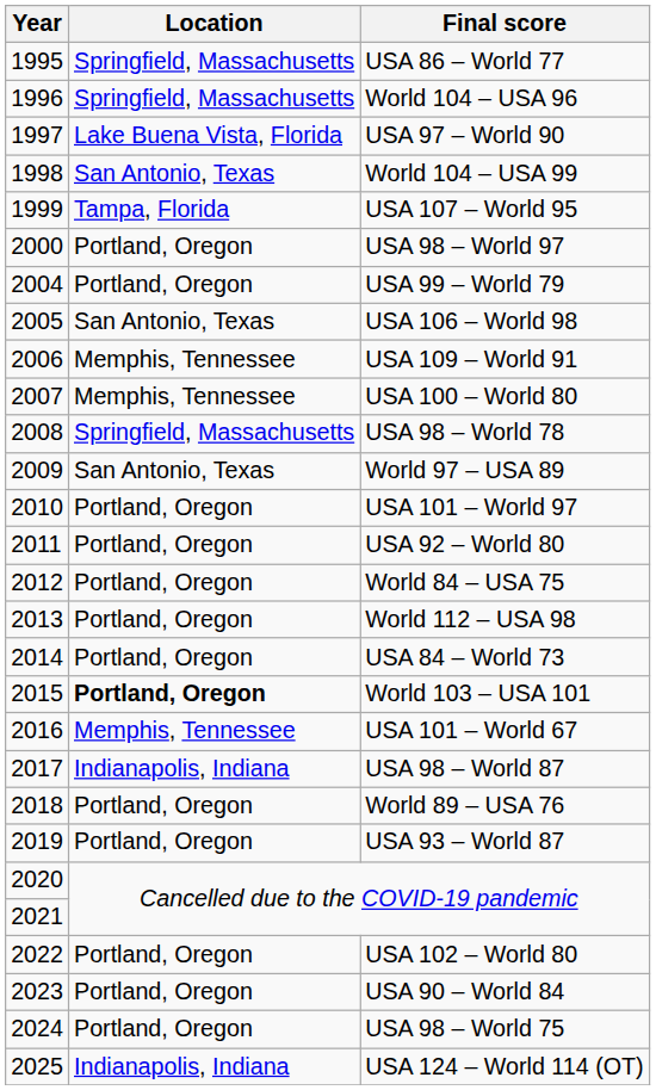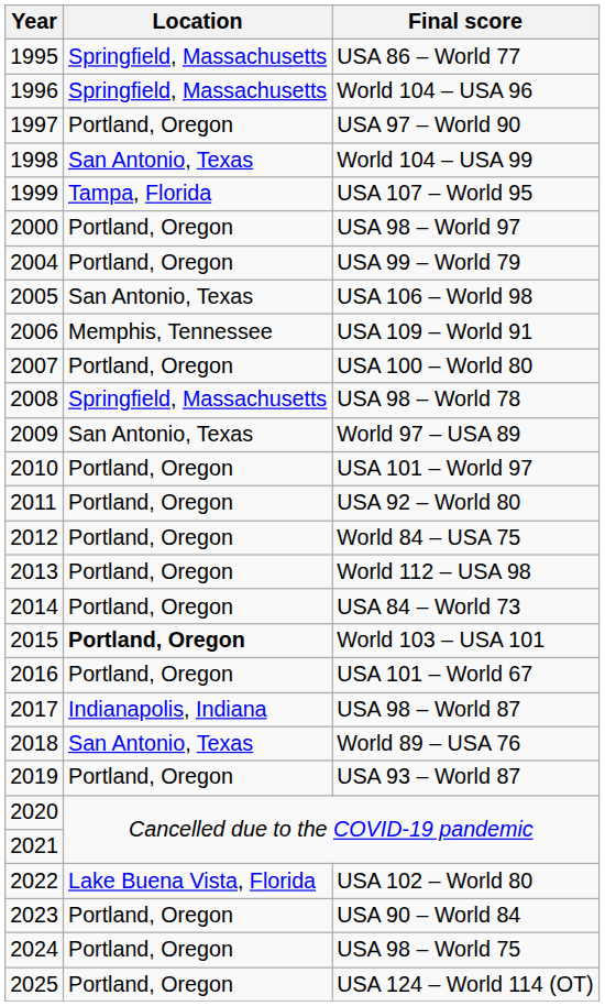 <table class="wikitable sortable">
 <tr>
 <th>Year</th>
 <th>Location</th>
 <th>Final score</th>
 </tr>
 <tr>
 <td>1995</td>
 <td><a href='#'>Springfield</a>, <a href='#'>Massachusetts</a></td>
 <td>USA 86 – World 77</td>
 </tr>
 <tr>
 <td>1996</td>
 <td><a href='#'>Springfield</a>, <a href='#'>Massachusetts</a></td>
 <td>World 104 – USA 96</td>
 </tr>
 <tr>
 <td>1997</td>
-<td><a href='#'>Lake Buena Vista</a>, <a href='#'>Florida</a></td>
+<td>Portland, Oregon</td>
 <td>USA 97 – World 90</td>
 </tr>
 <tr>
 <td>1998</td>
 <td><a href='#'>San Antonio</a>, <a href='#'>Texas</a></td>
 <td>World 104 – USA 99</td>
 </tr>
 <tr>
 <td>1999</td>
 <td><a href='#'>Tampa</a>, <a href='#'>Florida</a></td>
 <td>USA 107 – World 95</td>
 </tr>
 <tr>
 <td>2000</td>
 <td>Portland, Oregon</td>
 <td>USA 98 – World 97</td>
 </tr>
 <tr>
 <td>2004</td>
 <td>Portland, Oregon</td>
 <td>USA 99 – World 79</td>
 </tr>
 <tr>
 <td>2005</td>
 <td>San Antonio, Texas</td>
 <td>USA 106 – World 98</td>
 </tr>
 <tr>
 <td>2006</td>
 <td>Memphis, Tennessee</td>
 <td>USA 109 – World 91</td>
 </tr>
 <tr>
 <td>2007</td>
-<td>Memphis, Tennessee</td>
+<td>Portland, Oregon</td>
 <td>USA 100 – World 80</td>
 </tr>
 <tr>
 <td>2008</td>
 <td><a href='#'>Springfield</a>, <a href='#'>Massachusetts</a></td>
 <td>USA 98 – World 78</td>
 </tr>
 <tr>
 <td>2009</td>
 <td>San Antonio, Texas</td>
 <td>World 97 – USA 89</td>
 </tr>
 <tr>
 <td>2010</td>
 <td>Portland, Oregon</td>
 <td>USA 101 – World 97</td>
 </tr>
 <tr>
 <td>2011</td>
 <td>Portland, Oregon</td>
 <td>USA 92 – World 80</td>
 </tr>
 <tr>
 <td>2012</td>
 <td>Portland, Oregon</td>
 <td>World 84 – USA 75</td>
 </tr>
 <tr>
 <td>2013</td>
 <td>Portland, Oregon</td>
 <td>World 112 – USA 98</td>
 </tr>
 <tr>
 <td>2014</td>
 <td>Portland, Oregon</td>
 <td>USA 84 – World 73</td>
 </tr>
 <tr>
 <td>2015</td>
 <td><strong>Portland, Oregon</strong></td>
 <td>World 103 – USA 101</td>
 </tr>
 <tr>
 <td>2016</td>
-<td><a href='#'>Memphis</a>, <a href='#'>Tennessee</a></td>
+<td>Portland, Oregon</td>
 <td>USA 101 – World 67</td>
 </tr>
 <tr>
 <td>2017</td>
 <td><a href='#'>Indianapolis</a>, <a href='#'>Indiana</a></td>
 <td>USA 98 – World 87</td>
 </tr>
 <tr>
 <td>2018</td>
-<td>Portland, Oregon</td>
+<td><a href='#'>San Antonio</a>, <a href='#'>Texas</a></td>
 <td>World 89 – USA 76</td>
 </tr>
 <tr>
 <td>2019</td>
 <td>Portland, Oregon</td>
 <td>USA 93 – World 87</td>
 </tr>
 <tr>
 <td>2020</td>
 <td rowspan="2" colspan=2 align=center><em>Cancelled due to the <a href='#'>COVID-19 pandemic</a></em></td>
 </tr>
 <tr>
 <td>2021</td>
 </tr>
 <tr>
 <td>2022</td>
-<td>Portland, Oregon</td>
+<td><a href='#'>Lake Buena Vista</a>, <a href='#'>Florida</a></td>
 <td>USA 102 – World 80</td>
 </tr>
 <tr>
 <td>2023</td>
 <td>Portland, Oregon</td>
 <td>USA 90 – World 84</td>
 </tr>
 <tr>
 <td>2024</td>
 <td>Portland, Oregon</td>
 <td>USA 98 – World 75</td>
 </tr>
 <tr>
 <td>2025</td>
-<td><a href='#'>Indianapolis</a>, <a href='#'>Indiana</a></td>
+<td>Portland, Oregon</td>
 <td>USA 124 – World 114 (OT)</td>
 </tr>
 </table>
